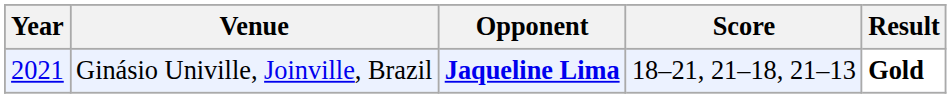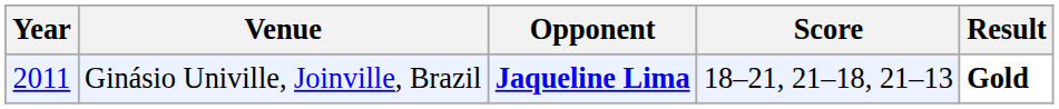 <table class="sortable wikitable" style="font-size: 90%;">
 <tr>
 <th>Year</th>
 <th>Venue</th>
 <th>Opponent</th>
 <th>Score</th>
 <th>Result</th>
 </tr>
 <tr style="background:#ECF2FF">
-<td align="center"><a href='#'>2021</a></td>
+<td align="center"><a href='#'>2011</a></td>
 <td align="left">Ginásio Univille, <a href='#'>Joinville</a>, Brazil</td>
 <td align="left"><strong> <a href='#'>Jaqueline Lima</a></strong></td>
 <td align="left">18–21, 21–18, 21–13</td>
 <td style="text-align:left; background:white"> <strong>Gold</strong></td>
 </tr>
 </table>
